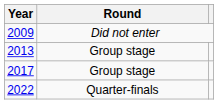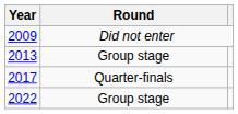 <table class="wikitable" style="text-align: center; font-size:90%">
 <tr>
 <th>Year</th>
 <th style="width:200px">Round</th>
 <th></th>
 </tr>
 <tr>
 <td><a href='#'>2009</a></td>
 <td colspan="2"><em>Did not enter</em></td>
 </tr>
 <tr>
 <td><a href='#'>2013</a></td>
 <td>Group stage</td>
 <td></td>
 </tr>
 <tr>
 <td><a href='#'>2017</a></td>
-<td>Group stage</td>
+<td>Quarter-finals</td>
 <td></td>
 </tr>
 <tr>
 <td><a href='#'>2022</a></td>
-<td>Quarter-finals</td>
+<td>Group stage</td>
 <td></td>
 </tr>
 </table>
